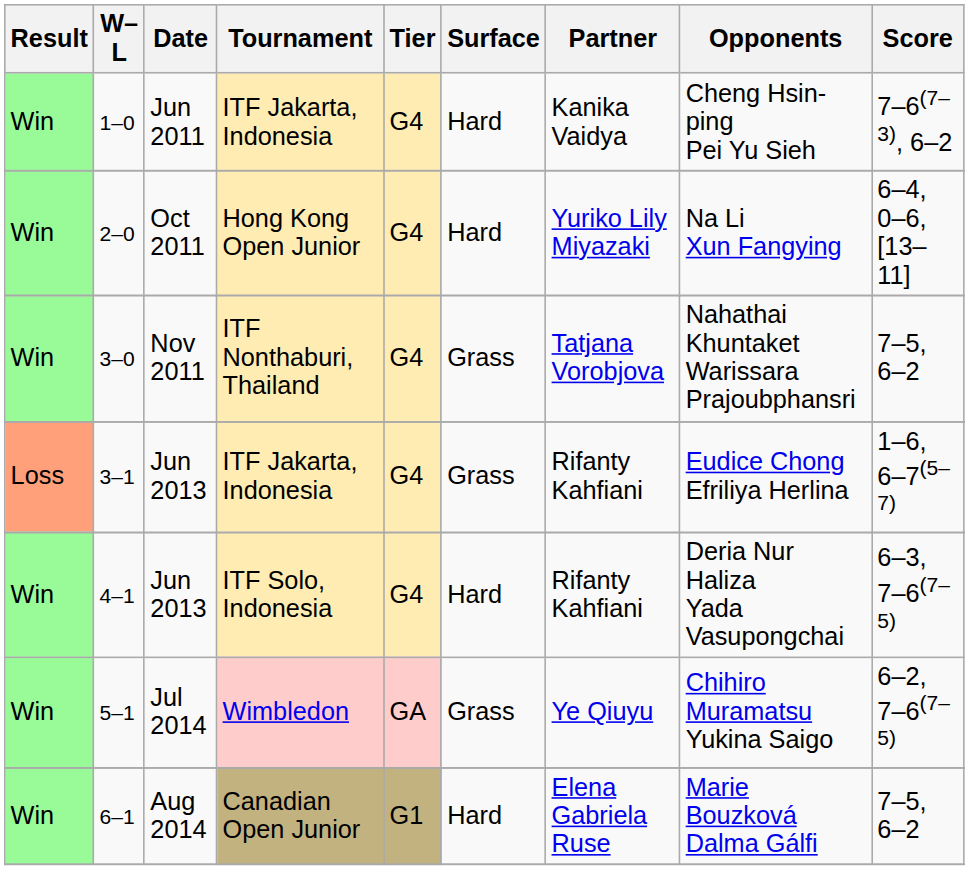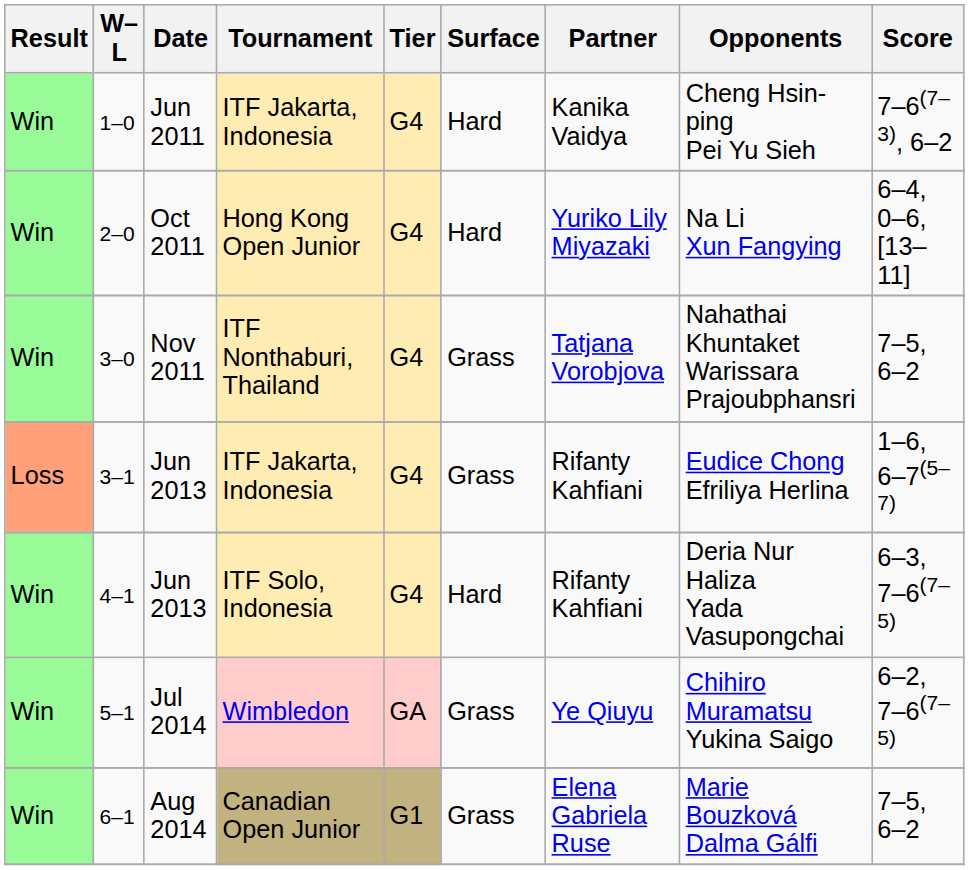 <table class="sortable wikitable">
 <tr>
 <th>Result</th>
 <th class="unsortable">W–L</th>
 <th>Date</th>
 <th>Tournament</th>
 <th>Tier</th>
 <th>Surface</th>
 <th>Partner</th>
 <th>Opponents</th>
 <th class="unsortable">Score</th>
 </tr>
 <tr>
 <td style="background:#98fb98;">Win</td>
 <td><small>1–0</small></td>
 <td>Jun 2011</td>
 <td bgcolor="ffecb2">ITF Jakarta, Indonesia</td>
 <td bgcolor="ffecb2">G4</td>
 <td>Hard</td>
 <td> Kanika Vaidya</td>
 <td> Cheng Hsin-ping <br>  Pei Yu Sieh</td>
 <td>7–6<sup>(7–3)</sup>, 6–2</td>
 </tr>
 <tr>
 </tr>
 <tr>
 <td style="background:#98fb98;">Win</td>
 <td><small>2–0</small></td>
 <td>Oct 2011</td>
 <td bgcolor="ffecb2">Hong Kong Open Junior</td>
 <td bgcolor="ffecb2">G4</td>
 <td>Hard</td>
 <td> <a href='#'>Yuriko Lily Miyazaki</a></td>
 <td> Na Li <br>  <a href='#'>Xun Fangying</a></td>
 <td>6–4, 0–6, [13–11]</td>
 </tr>
 <tr>
 </tr>
 <tr>
 <td style="background:#98fb98;">Win</td>
 <td><small>3–0</small></td>
 <td>Nov 2011</td>
 <td bgcolor="ffecb2">ITF Nonthaburi, Thailand</td>
 <td bgcolor="ffecb2">G4</td>
 <td>Grass</td>
 <td> <a href='#'>Tatjana Vorobjova</a></td>
 <td> Nahathai Khuntaket <br>  Warissara Prajoubphansri</td>
 <td>7–5, 6–2</td>
 </tr>
 <tr>
 </tr>
 <tr>
 <td bgcolor="FFA07A">Loss</td>
 <td><small>3–1</small></td>
 <td>Jun 2013</td>
 <td bgcolor="ffecb2">ITF Jakarta, Indonesia</td>
 <td bgcolor="ffecb2">G4</td>
 <td>Grass</td>
 <td> Rifanty Kahfiani</td>
 <td> <a href='#'>Eudice Chong</a> <br>  Efriliya Herlina</td>
 <td>1–6, 6–7<sup>(5–7)</sup></td>
 </tr>
 <tr>
 </tr>
 <tr>
 <td style="background:#98fb98;">Win</td>
 <td><small>4–1</small></td>
 <td>Jun 2013</td>
 <td bgcolor="ffecb2">ITF Solo, Indonesia</td>
 <td bgcolor="ffecb2">G4</td>
 <td>Hard</td>
 <td> Rifanty Kahfiani</td>
 <td> Deria Nur Haliza <br>  Yada Vasupongchai</td>
 <td>6–3, 7–6<sup>(7–5)</sup></td>
 </tr>
 <tr>
 <td style="background:#98fb98;">Win</td>
 <td><small>5–1</small></td>
 <td>Jul 2014</td>
 <td bgcolor="ffcccc"><a href='#'>Wimbledon</a></td>
 <td bgcolor="ffcccc">GA</td>
 <td>Grass</td>
 <td> <a href='#'>Ye Qiuyu</a></td>
 <td> <a href='#'>Chihiro Muramatsu</a> <br>  Yukina Saigo</td>
 <td>6–2, 7–6<sup>(7–5)</sup></td>
 </tr>
 <tr>
 </tr>
 <tr>
 <td style="background:#98fb98;">Win</td>
 <td><small>6–1</small></td>
 <td>Aug 2014</td>
 <td bgcolor="c2b280">Canadian Open Junior</td>
 <td bgcolor="c2b280">G1</td>
-<td>Hard</td>
+<td>Grass</td>
 <td> <a href='#'>Elena Gabriela Ruse</a></td>
 <td> <a href='#'>Marie Bouzková</a> <br>  <a href='#'>Dalma Gálfi</a></td>
 <td>7–5, 6–2</td>
 </tr>
 <tr>
 </tr>
 </table>
